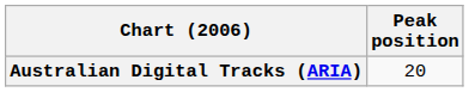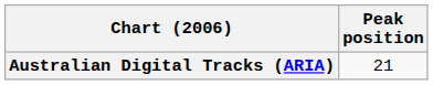 <table class="wikitable plainrowheaders" style="text-align:center">
 <tr>
 <th scope="col">Chart (2006)</th>
 <th scope="col">Peak<br>position</th>
 </tr>
 <tr>
 <th scope="row">Australian Digital Tracks (<a href='#'>ARIA</a>)</th>
-<td>20</td>
+<td>21</td>
 </tr>
 </table>
